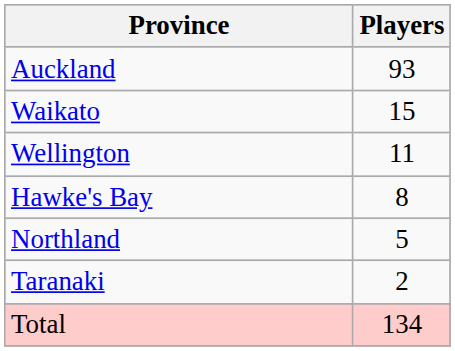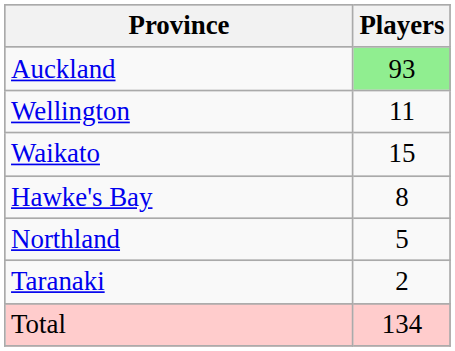 <table class="wikitable" style="text-align:center;">
 <tr>
 <th width=200>Province</th>
 <th width=15 abbr="Players">Players</th>
 </tr>
 <tr>
 <td style="text-align:left;"><a href='#'>Auckland</a></td>
-<td>93</td>
+<td style="background: lightgreen;">93</td>
+</tr>
+<tr>
+<td style="text-align:left;"><a href='#'>Wellington</a></td>
+<td>11</td>
 </tr>
 <tr>
 <td style="text-align:left;"><a href='#'>Waikato</a></td>
 <td>15</td>
-</tr>
-<tr>
-<td style="text-align:left;"><a href='#'>Wellington</a></td>
-<td>11</td>
 </tr>
 <tr>
 <td style="text-align:left;"><a href='#'>Hawke's Bay</a></td>
 <td>8</td>
 </tr>
 <tr>
 <td style="text-align:left;"><a href='#'>Northland</a></td>
 <td>5</td>
 </tr>
 <tr>
 <td style="text-align:left;"><a href='#'>Taranaki</a></td>
 <td>2</td>
 </tr>
 <tr style="background: #FFCCCC;">
 <td style="text-align:left;">Total</td>
 <td>134</td>
 </tr>
 </table>
